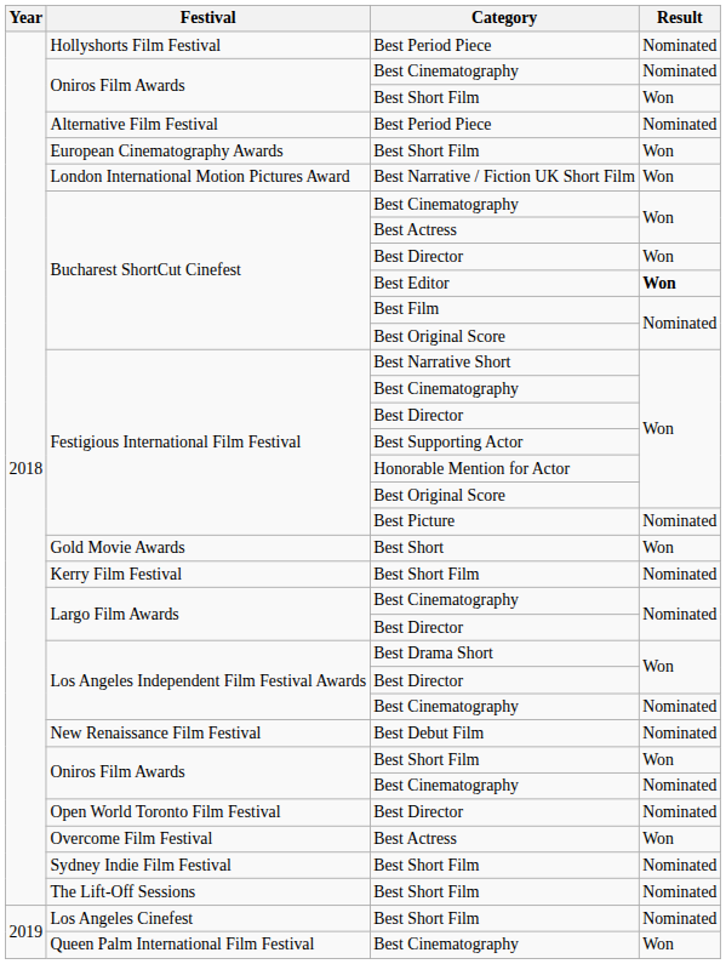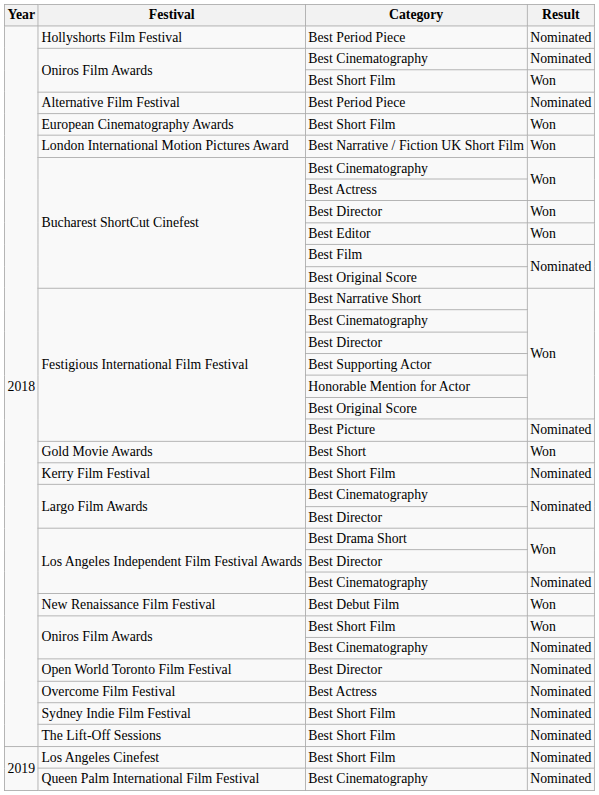 <table class="wikitable sortable">
 <tr>
 <th>Year</th>
 <th>Festival</th>
 <th>Category</th>
 <th>Result</th>
 </tr>
 <tr>
 <td rowspan="33">2018</td>
 <td>Hollyshorts Film Festival</td>
 <td>Best Period Piece</td>
 <td>Nominated</td>
 </tr>
 <tr>
 <td rowspan="2">Oniros Film Awards</td>
 <td>Best Cinematography</td>
 <td>Nominated</td>
 </tr>
 <tr>
 <td>Best Short Film</td>
 <td>Won</td>
 </tr>
 <tr>
 <td>Alternative Film Festival</td>
 <td>Best Period Piece</td>
 <td>Nominated</td>
 </tr>
 <tr>
 <td>European Cinematography Awards</td>
 <td>Best Short Film</td>
 <td>Won</td>
 </tr>
 <tr>
 <td>London International Motion Pictures Award</td>
 <td>Best Narrative / Fiction UK Short Film</td>
 <td>Won</td>
 </tr>
 <tr>
 <td rowspan="6">Bucharest ShortCut Cinefest</td>
 <td>Best Cinematography</td>
 <td rowspan="2">Won</td>
 </tr>
 <tr>
 <td>Best Actress</td>
 </tr>
 <tr>
 <td>Best Director</td>
 <td>Won</td>
 </tr>
 <tr>
 <td>Best Editor</td>
-<td><strong>Won</strong></td>
+<td>Won</td>
 </tr>
 <tr>
 <td>Best Film</td>
 <td rowspan="2">Nominated</td>
 </tr>
 <tr>
 <td>Best Original Score</td>
 </tr>
 <tr>
 <td rowspan="7">Festigious International Film Festival</td>
 <td>Best Narrative Short</td>
 <td rowspan="6">Won</td>
 </tr>
 <tr>
 <td>Best Cinematography</td>
 </tr>
 <tr>
 <td>Best Director</td>
 </tr>
 <tr>
 <td>Best Supporting Actor</td>
 </tr>
 <tr>
 <td>Honorable Mention for Actor</td>
 </tr>
 <tr>
 <td>Best Original Score</td>
 </tr>
 <tr>
 <td>Best Picture</td>
 <td>Nominated</td>
 </tr>
 <tr>
 <td>Gold Movie Awards</td>
 <td>Best Short</td>
 <td>Won</td>
 </tr>
 <tr>
 <td>Kerry Film Festival</td>
 <td>Best Short Film</td>
 <td>Nominated</td>
 </tr>
 <tr>
 <td rowspan="2">Largo Film Awards</td>
 <td>Best Cinematography</td>
 <td rowspan="2">Nominated</td>
 </tr>
 <tr>
 <td>Best Director</td>
 </tr>
 <tr>
 <td rowspan="3">Los Angeles Independent Film Festival Awards</td>
 <td>Best Drama Short</td>
 <td rowspan="2">Won</td>
 </tr>
 <tr>
 <td>Best Director</td>
 </tr>
 <tr>
 <td>Best Cinematography</td>
 <td>Nominated</td>
 </tr>
 <tr>
 <td>New Renaissance Film Festival</td>
 <td>Best Debut Film</td>
-<td>Nominated</td>
+<td>Won</td>
 </tr>
 <tr>
 <td rowspan="2">Oniros Film Awards</td>
 <td>Best Short Film</td>
 <td>Won</td>
 </tr>
 <tr>
 <td>Best Cinematography</td>
 <td>Nominated</td>
 </tr>
 <tr>
 <td>Open World Toronto Film Festival</td>
 <td>Best Director</td>
 <td>Nominated</td>
 </tr>
 <tr>
 <td>Overcome Film Festival</td>
 <td>Best Actress</td>
-<td>Won</td>
+<td>Nominated</td>
 </tr>
 <tr>
 <td>Sydney Indie Film Festival</td>
 <td>Best Short Film</td>
 <td>Nominated</td>
 </tr>
 <tr>
 <td>The Lift-Off Sessions</td>
 <td>Best Short Film</td>
 <td>Nominated</td>
 </tr>
 <tr>
 <td rowspan="2">2019</td>
 <td>Los Angeles Cinefest</td>
 <td>Best Short Film</td>
 <td>Nominated</td>
 </tr>
 <tr>
 <td>Queen Palm International Film Festival</td>
 <td>Best Cinematography</td>
-<td>Won</td>
+<td>Nominated</td>
 </tr>
 </table>
